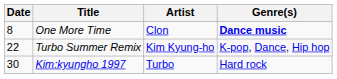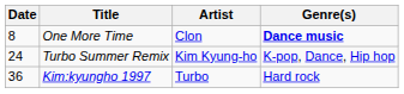 <table class="wikitable" style="text-align: left;">
 <tr>
 <th>Date</th>
 <th>Title</th>
 <th>Artist</th>
 <th>Genre(s)</th>
 </tr>
 <tr>
 <td>8</td>
 <td><em>One More Time</em></td>
 <td><a href='#'>Clon</a></td>
 <td><strong><a href='#'>Dance music</a></strong></td>
 </tr>
 <tr>
-<td>22</td>
+<td>24</td>
 <td><em>Turbo Summer Remix</em></td>
 <td><a href='#'>Kim Kyung-ho</a></td>
 <td><a href='#'>K-pop</a>, <a href='#'>Dance</a>, <a href='#'>Hip hop</a></td>
 </tr>
 <tr>
-<td>30</td>
+<td>36</td>
 <td><em><a href='#'>Kim:kyungho 1997</a></em></td>
 <td><a href='#'>Turbo</a></td>
 <td><a href='#'>Hard rock</a></td>
 </tr>
 </table>
